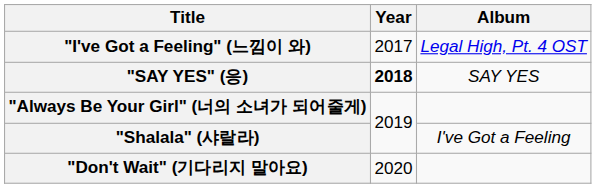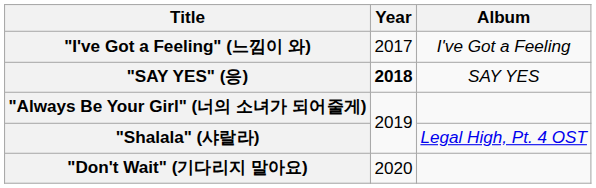 <table class="wikitable plainrowheaders" style="text-align:center;">
 <tr>
 <th scope="col">Title</th>
 <th scope="col">Year</th>
 <th scope="col">Album</th>
 </tr>
 <tr>
 <th scope="row">"I've Got a Feeling" (느낌이 와)</th>
 <td>2017</td>
-<td><em><a href='#'>Legal High, Pt. 4 OST</a></em></td>
+<td><em>I've Got a Feeling</em></td>
 </tr>
 <tr>
 <th scope="row">"SAY YES" (응)</th>
 <td><strong>2018</strong></td>
 <td><em>SAY YES</em></td>
 </tr>
 <tr>
 <th scope="row">"Always Be Your Girl" (너의 소녀가 되어줄게)</th>
 <td rowspan="2">2019</td>
 <td></td>
 </tr>
 <tr>
 <th scope="row">"Shalala" (샤랄라)</th>
-<td><em>I've Got a Feeling</em></td>
+<td><em><a href='#'>Legal High, Pt. 4 OST</a></em></td>
 </tr>
 <tr>
 <th scope="row">"Don't Wait" (기다리지 말아요)</th>
 <td>2020</td>
 <td></td>
 </tr>
 </table>
